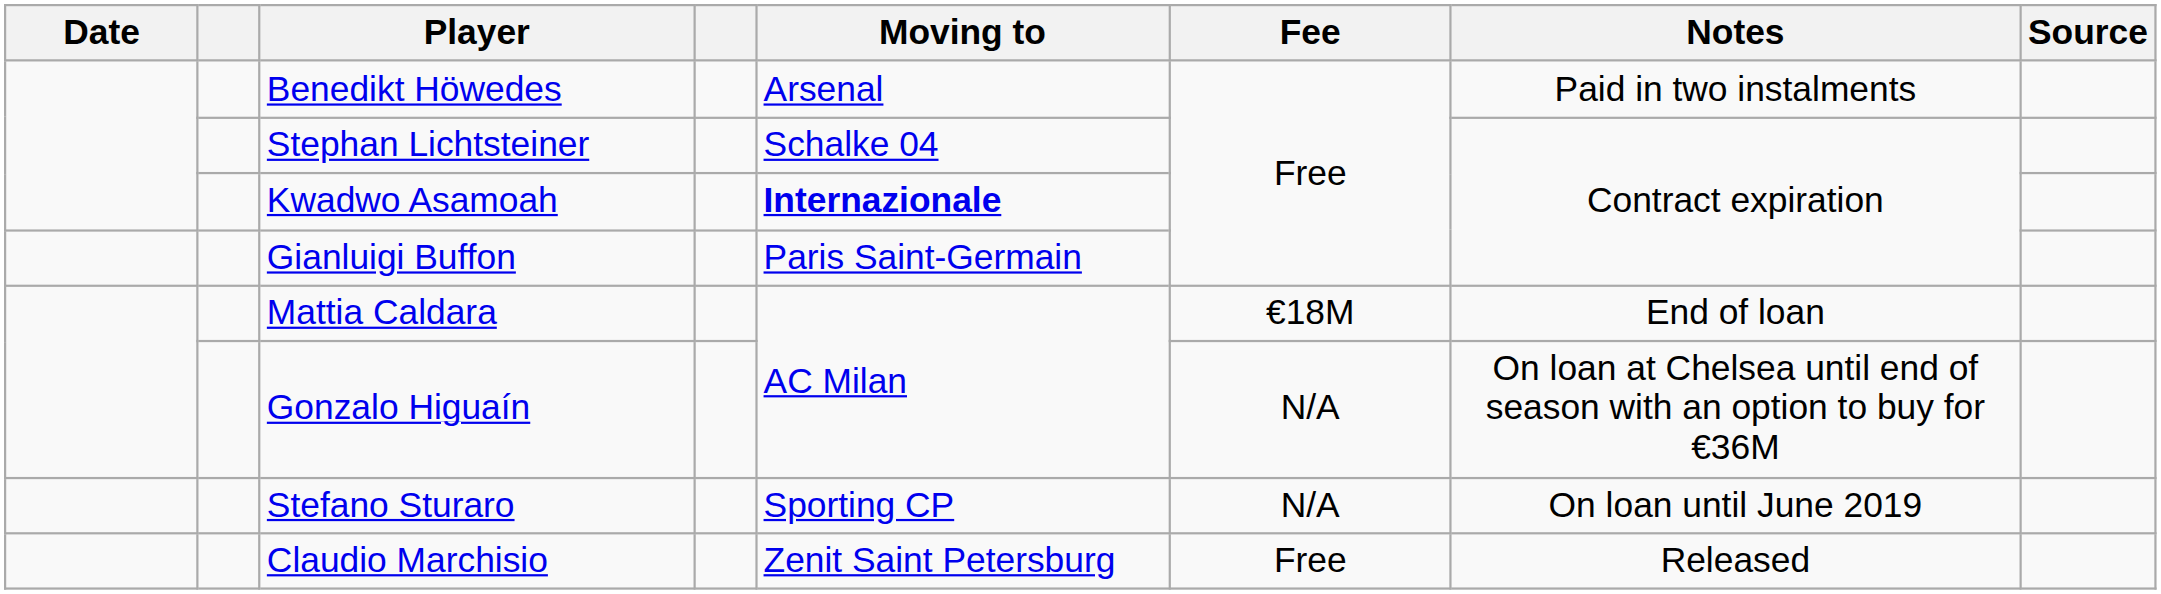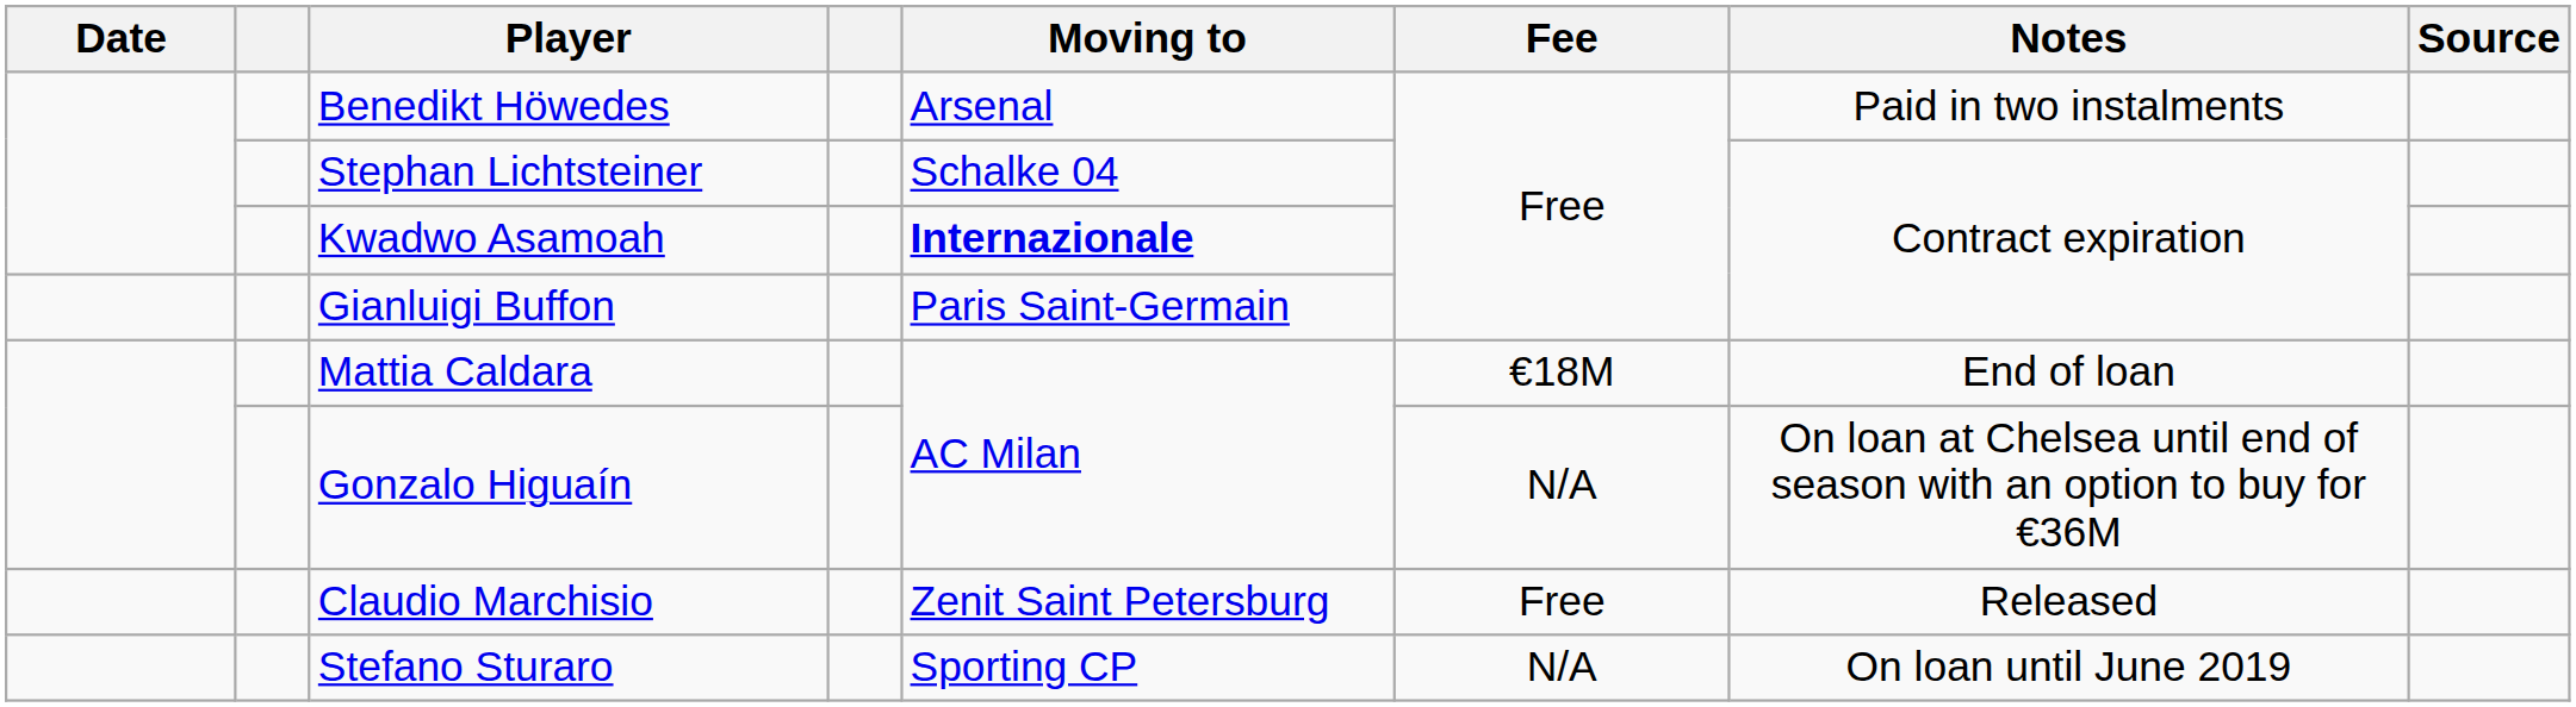 <table class="wikitable sortable">
 <tr>
 <th style="width:80px;">Date</th>
 <th style="width:20px;"></th>
 <th style="width:190px;">Player</th>
 <th style="width:20px;"></th>
 <th style="width:180px;">Moving to</th>
 <th style="width:120px;" class="unsortable">Fee</th>
 <th style="width:250px;" class="unsortable">Notes</th>
 <th style="width:20px;">Source</th>
 </tr>
 <tr>
 <td rowspan="3"></td>
 <td align=center></td>
 <td> <a href='#'>Benedikt Höwedes</a></td>
 <td align=center></td>
 <td> <a href='#'>Arsenal</a></td>
 <td rowspan="4" align="center">Free</td>
 <td align=center>Paid in two instalments</td>
 <td><small></small></td>
 </tr>
 <tr>
 <td align=center></td>
 <td> <a href='#'>Stephan Lichtsteiner</a></td>
 <td align=center></td>
 <td> <a href='#'>Schalke 04</a></td>
 <td rowspan="3" align="center">Contract expiration</td>
 <td><small></small></td>
 </tr>
 <tr>
 <td align=center></td>
 <td> <a href='#'>Kwadwo Asamoah</a></td>
 <td align=center></td>
 <td><strong> <a href='#'>Internazionale</a></strong></td>
 <td><small> </small></td>
 </tr>
 <tr>
 <td></td>
 <td align=center></td>
 <td> <a href='#'>Gianluigi Buffon</a></td>
 <td align=center></td>
 <td> <a href='#'>Paris Saint-Germain</a></td>
 <td><small></small></td>
 </tr>
 <tr>
 <td rowspan="2"></td>
 <td align="center"></td>
 <td> <a href='#'>Mattia Caldara</a></td>
 <td align="center"></td>
 <td rowspan="2"> <a href='#'>AC Milan</a></td>
 <td align=center>€18M</td>
 <td align=center>End of loan</td>
 <td><small></small></td>
 </tr>
 <tr>
 <td align="center"></td>
 <td> <a href='#'>Gonzalo Higuaín</a></td>
 <td align="center"></td>
 <td align=center>N/A</td>
 <td align=center>On loan at Chelsea until end of season with an option to buy for €36M</td>
 <td><small></small></td>
 </tr>
 <tr>
 <td></td>
 <td align=center></td>
+<td> <a href='#'>Claudio Marchisio</a></td>
+<td align=center></td>
+<td> <a href='#'>Zenit Saint Petersburg</a></td>
+<td align="center">Free</td>
+<td align=center>Released</td>
+<td><small></small></td>
+</tr>
+<tr>
+<td></td>
+<td align=center></td>
 <td> <a href='#'>Stefano Sturaro</a></td>
 <td align=center></td>
 <td> <a href='#'>Sporting CP</a></td>
 <td align=center>N/A</td>
 <td align=center>On loan until June 2019</td>
 <td><small></small></td>
 </tr>
-<tr>
-<td></td>
-<td align=center></td>
-<td> <a href='#'>Claudio Marchisio</a></td>
-<td align=center></td>
-<td> <a href='#'>Zenit Saint Petersburg</a></td>
-<td align="center">Free</td>
-<td align=center>Released</td>
-<td><small></small></td>
-</tr>
 </table>
